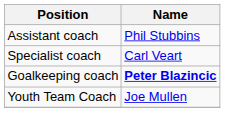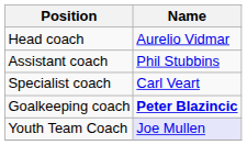 <table class="wikitable">
 <tr>
 <th>Position</th>
 <th>Name</th>
+</tr>
+<tr>
+<td>Head coach</td>
+<td> <a href='#'>Aurelio Vidmar</a></td>
 </tr>
 <tr>
 <td>Assistant coach</td>
 <td> <a href='#'>Phil Stubbins</a></td>
 </tr>
 <tr>
 <td>Specialist coach</td>
 <td> <a href='#'>Carl Veart</a></td>
 </tr>
 <tr>
 <td>Goalkeeping coach</td>
 <td><strong> <a href='#'>Peter Blazincic</a></strong></td>
 </tr>
 <tr>
 <td>Youth Team Coach</td>
-<td> <a href='#'>Joe Mullen</a></td>
+<td style="background: lavender;"> <a href='#'>Joe Mullen</a></td>
 </tr>
 <tr>
 </tr>
 </table>
